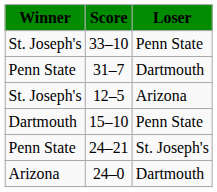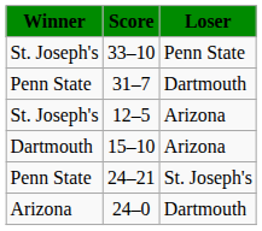 <table class="wikitable" style="margin:0.5em auto; font-size:95%">
 <tr bgcolor="008B00">
 <td align=center><strong>Winner</strong></td>
 <td align=center><strong>Score</strong></td>
 <td align=center><strong>Loser</strong></td>
 </tr>
 <tr>
 <td>St. Joseph's</td>
 <td align=center>33–10</td>
 <td>Penn State</td>
 </tr>
 <tr>
 <td>Penn State</td>
 <td align=center>31–7</td>
 <td>Dartmouth</td>
 </tr>
 <tr>
 <td>St. Joseph's</td>
 <td align=center>12–5</td>
 <td>Arizona</td>
 </tr>
 <tr>
 <td>Dartmouth</td>
 <td align=center>15–10</td>
-<td>Penn State</td>
+<td>Arizona</td>
 </tr>
 <tr>
 <td>Penn State</td>
 <td align=center>24–21</td>
 <td>St. Joseph's</td>
 </tr>
 <tr>
 <td>Arizona</td>
 <td align=center>24–0</td>
 <td>Dartmouth</td>
 </tr>
 <tr>
 </tr>
 </table>
